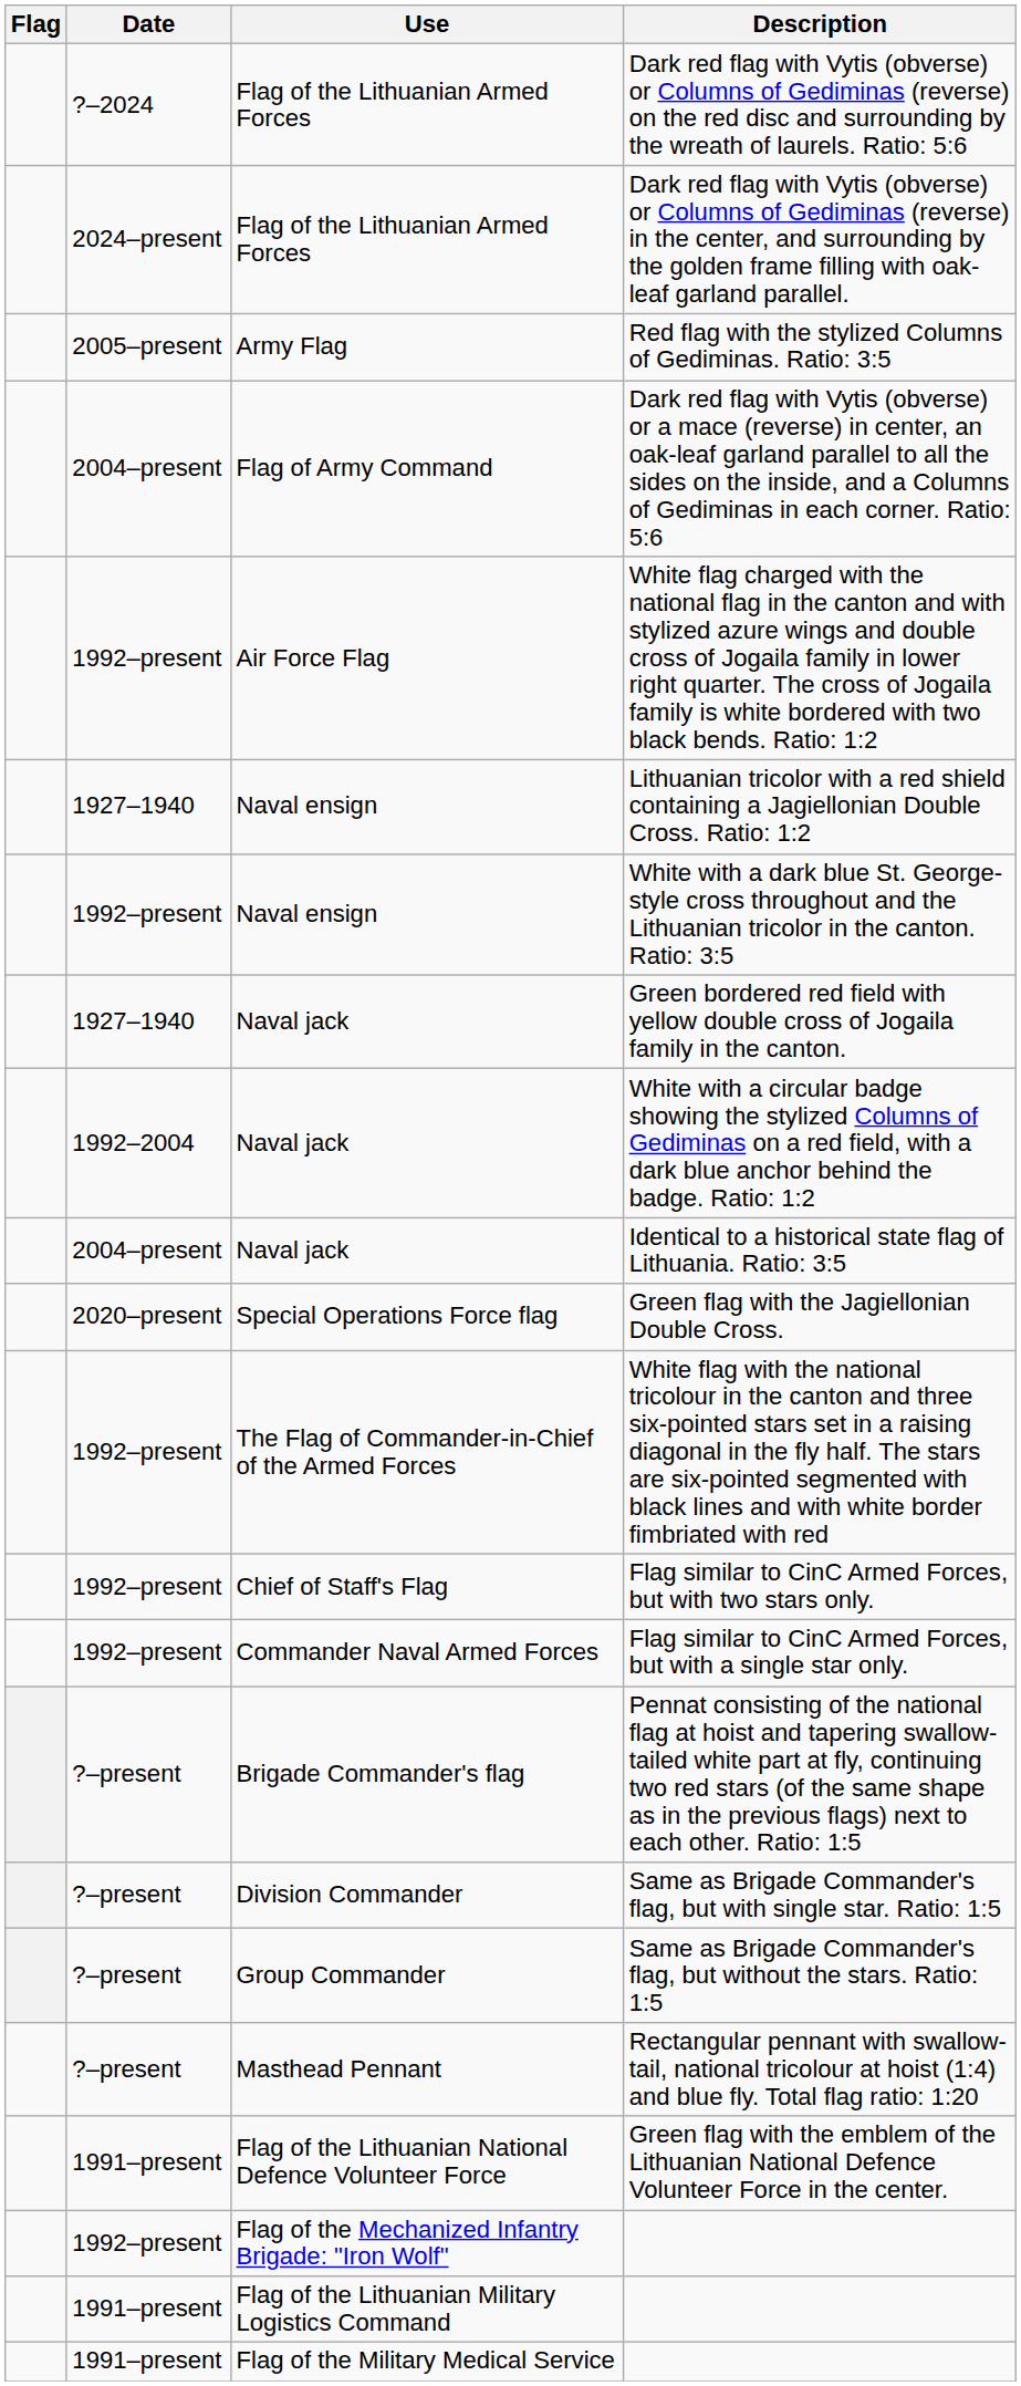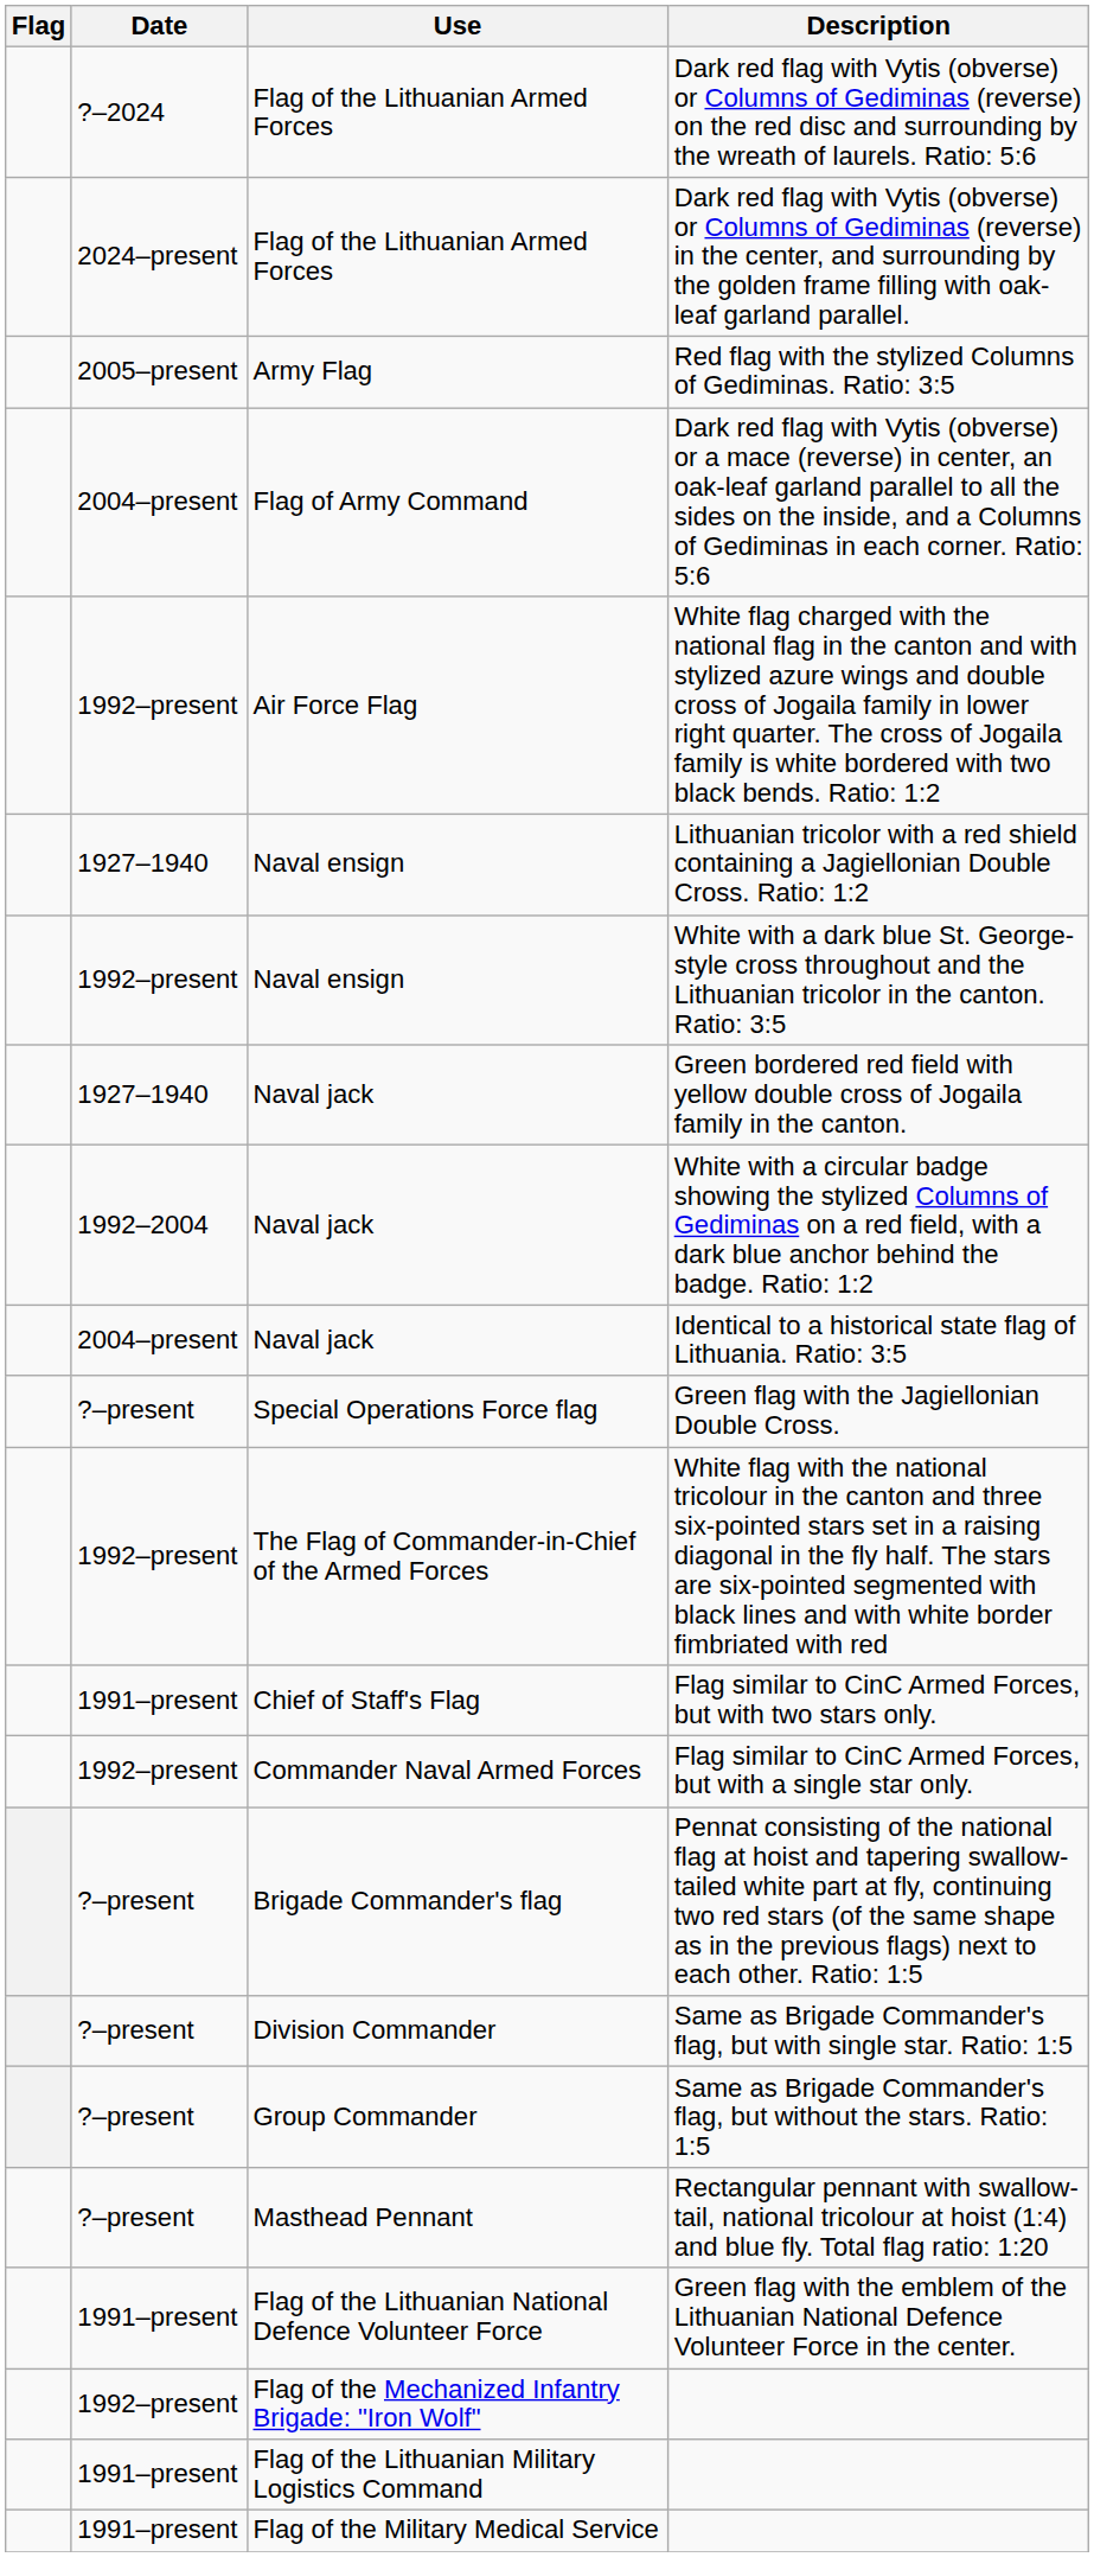 <table class="wikitable sortable">
 <tr>
 <th>Flag</th>
 <th width="100">Date</th>
 <th width="250">Use</th>
 <th width="250">Description</th>
 </tr>
 <tr>
 <td><br></td>
 <td>?–2024</td>
 <td>Flag of the Lithuanian Armed Forces</td>
 <td>Dark red flag with Vytis (obverse) or <a href='#'>Columns of Gediminas</a> (reverse) on the red disc and surrounding by the wreath of laurels. Ratio: 5:6</td>
 </tr>
 <tr>
 <td><br></td>
 <td>2024–present</td>
 <td>Flag of the Lithuanian Armed Forces</td>
 <td>Dark red flag with Vytis (obverse) or <a href='#'>Columns of Gediminas</a> (reverse) in the center, and surrounding by the golden frame filling with oak-leaf garland parallel.</td>
 </tr>
 <tr>
 <td></td>
 <td>2005–present</td>
 <td>Army Flag</td>
 <td>Red flag with the stylized Columns of Gediminas. Ratio: 3:5</td>
 </tr>
 <tr>
 <td><br></td>
 <td>2004–present</td>
 <td>Flag of Army Command</td>
 <td>Dark red flag with Vytis (obverse) or a mace (reverse) in center, an oak-leaf garland parallel to all the sides on the inside, and a Columns of Gediminas in each corner. Ratio: 5:6</td>
 </tr>
 <tr>
 <td></td>
 <td>1992–present</td>
 <td>Air Force Flag</td>
 <td>White flag charged with the national flag in the canton and with stylized azure wings and double cross of Jogaila family in lower right quarter. The cross of Jogaila family is white bordered with two black bends. Ratio: 1:2</td>
 </tr>
 <tr>
 <td></td>
 <td>1927–1940</td>
 <td>Naval ensign</td>
 <td>Lithuanian tricolor with a red shield containing a Jagiellonian Double Cross. Ratio: 1:2</td>
 </tr>
 <tr>
 <td></td>
 <td>1992–present</td>
 <td>Naval ensign</td>
 <td>White with a dark blue St. George-style cross throughout and the Lithuanian tricolor in the canton. Ratio: 3:5</td>
 </tr>
 <tr>
 <td></td>
 <td>1927–1940</td>
 <td>Naval jack</td>
 <td>Green bordered red field with yellow double cross of Jogaila family in the canton.</td>
 </tr>
 <tr>
 <td></td>
 <td>1992–2004</td>
 <td>Naval jack</td>
 <td>White with a circular badge showing the stylized <a href='#'>Columns of Gediminas</a> on a red field, with a dark blue anchor behind the badge. Ratio: 1:2</td>
 </tr>
 <tr>
 <td></td>
 <td>2004–present</td>
 <td>Naval jack</td>
 <td>Identical to a historical state flag of Lithuania. Ratio: 3:5</td>
 </tr>
 <tr>
 <td></td>
-<td>2020–present</td>
+<td>?–present</td>
 <td>Special Operations Force flag</td>
 <td>Green flag with the Jagiellonian Double Cross.</td>
 </tr>
 <tr>
 <td></td>
 <td>1992–present</td>
 <td>The Flag of Commander-in-Chief of the Armed Forces</td>
 <td>White flag with the national tricolour in the canton and three six-pointed stars set in a raising diagonal in the fly half. The stars are six-pointed segmented with black lines and with white border fimbriated with red</td>
 </tr>
 <tr>
 <td></td>
-<td>1992–present</td>
+<td>1991–present</td>
 <td>Chief of Staff's Flag</td>
 <td>Flag similar to CinC Armed Forces, but with two stars only.</td>
 </tr>
 <tr>
 <td></td>
 <td>1992–present</td>
 <td>Commander Naval Armed Forces</td>
 <td>Flag similar to CinC Armed Forces, but with a single star only.</td>
 </tr>
 <tr>
 <th></th>
 <td>?–present</td>
 <td>Brigade Commander's flag</td>
 <td>Pennat consisting of the national flag at hoist and tapering swallow-tailed white part at fly, continuing two red stars (of the same shape as in the previous flags) next to each other. Ratio: 1:5</td>
 </tr>
 <tr>
 <th></th>
 <td>?–present</td>
 <td>Division Commander</td>
 <td>Same as Brigade Commander's flag, but with single star. Ratio: 1:5</td>
 </tr>
 <tr>
 <th></th>
 <td>?–present</td>
 <td>Group Commander</td>
 <td>Same as Brigade Commander's flag, but without the stars. Ratio: 1:5</td>
 </tr>
 <tr>
 <td></td>
 <td>?–present</td>
 <td>Masthead Pennant</td>
 <td>Rectangular pennant with swallow-tail, national tricolour at hoist (1:4) and blue fly. Total flag ratio: 1:20</td>
 </tr>
 <tr>
 <td></td>
 <td>1991–present</td>
 <td>Flag of the Lithuanian National Defence Volunteer Force</td>
 <td>Green flag with the emblem of the Lithuanian National Defence Volunteer Force in the center.</td>
 </tr>
 <tr>
 <td></td>
 <td>1992–present</td>
 <td>Flag of the <a href='#'>Mechanized Infantry Brigade: "Iron Wolf"</a></td>
 <td></td>
 </tr>
 <tr>
 <td></td>
 <td>1991–present</td>
 <td>Flag of the Lithuanian Military Logistics Command</td>
 <td></td>
 </tr>
 <tr>
 <td></td>
 <td>1991–present</td>
 <td>Flag of the Military Medical Service</td>
 </tr>
 </table>
